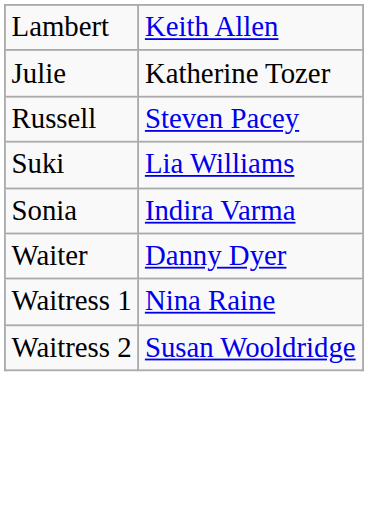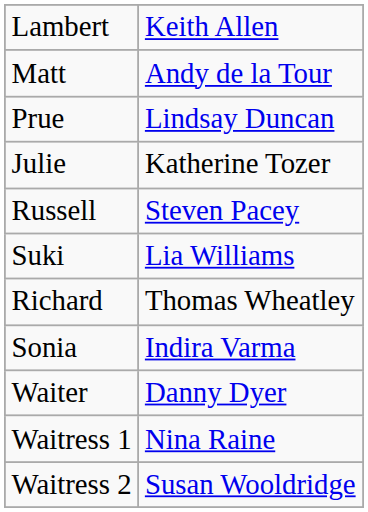 <table class="wikitable">
 <tr>
 <td>Lambert</td>
 <td><a href='#'>Keith Allen</a></td>
+</tr>
+<tr>
+<td>Matt</td>
+<td><a href='#'>Andy de la Tour</a></td>
+</tr>
+<tr>
+<td>Prue</td>
+<td><a href='#'>Lindsay Duncan</a></td>
 </tr>
 <tr>
 <td>Julie</td>
 <td>Katherine Tozer</td>
 </tr>
 <tr>
 <td>Russell</td>
 <td><a href='#'>Steven Pacey</a></td>
 </tr>
 <tr>
 <td>Suki</td>
 <td><a href='#'>Lia Williams</a></td>
+</tr>
+<tr>
+<td>Richard</td>
+<td>Thomas Wheatley</td>
 </tr>
 <tr>
 <td>Sonia</td>
 <td><a href='#'>Indira Varma</a></td>
 </tr>
 <tr>
 <td>Waiter</td>
 <td><a href='#'>Danny Dyer</a></td>
 </tr>
 <tr>
 <td>Waitress 1</td>
 <td><a href='#'>Nina Raine</a></td>
 </tr>
 <tr>
 <td>Waitress 2</td>
 <td><a href='#'>Susan Wooldridge</a></td>
 </tr>
 </table>
